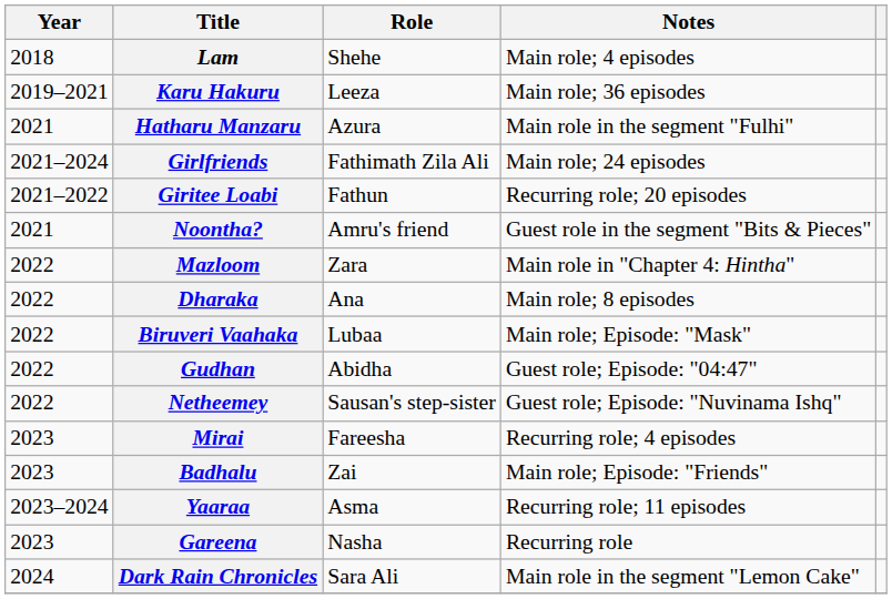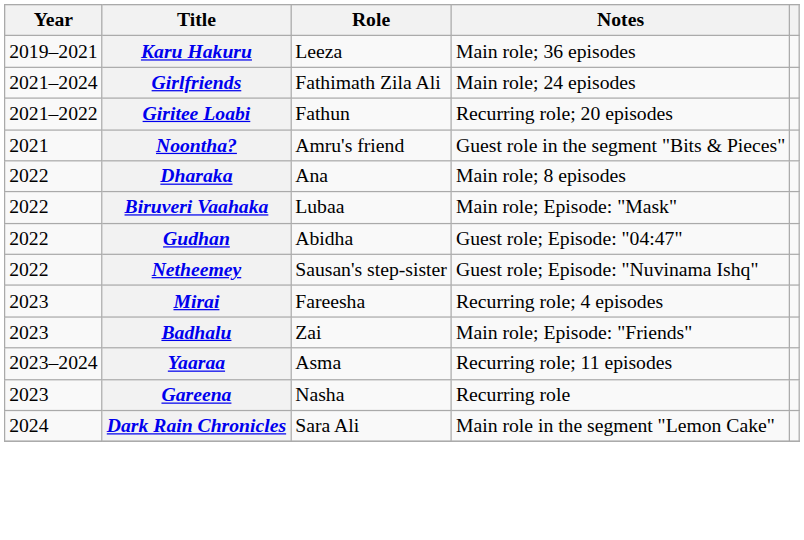 <table class="wikitable sortable plainrowheaders">
 <tr style="background:#ccc; text-align:center;">
 <th scope="col">Year</th>
 <th scope="col">Title</th>
 <th scope="col">Role</th>
 <th scope="col">Notes</th>
 <th scope="col" class="unsortable"></th>
 </tr>
 <tr>
-<td>2018</td>
-<th scope="row"><em>Lam</em></th>
-<td>Shehe</td>
-<td>Main role; 4 episodes</td>
-<td style="text-align: center;"></td>
-</tr>
-<tr>
 <td>2019–2021</td>
 <th scope="row"><em><a href='#'>Karu Hakuru</a></em></th>
 <td>Leeza</td>
 <td>Main role; 36 episodes</td>
-<td style="text-align: center;"></td>
-</tr>
-<tr>
-<td>2021</td>
-<th scope="row"><em><a href='#'>Hatharu Manzaru</a></em></th>
-<td>Azura</td>
-<td>Main role in the segment "Fulhi"</td>
 <td style="text-align: center;"></td>
 </tr>
 <tr>
 <td>2021–2024</td>
 <th scope="row"><em><a href='#'>Girlfriends</a></em></th>
 <td>Fathimath Zila Ali</td>
 <td>Main role; 24 episodes</td>
 <td style="text-align: center;"></td>
 </tr>
 <tr>
 <td>2021–2022</td>
 <th scope="row"><em><a href='#'>Giritee Loabi</a></em></th>
 <td>Fathun</td>
 <td>Recurring role; 20 episodes</td>
 <td style="text-align: center;"></td>
 </tr>
 <tr>
 <td>2021</td>
 <th scope="row"><em><a href='#'>Noontha?</a></em></th>
 <td>Amru's friend</td>
 <td>Guest role in the segment "Bits & Pieces"</td>
-<td style="text-align: center;"></td>
-</tr>
-<tr>
-<td>2022</td>
-<th scope="row"><em><a href='#'>Mazloom</a></em></th>
-<td>Zara</td>
-<td>Main role in "Chapter 4: <em>Hintha</em>"</td>
 <td style="text-align: center;"></td>
 </tr>
 <tr>
 <td>2022</td>
 <th scope="row"><em><a href='#'>Dharaka</a></em></th>
 <td>Ana</td>
 <td>Main role; 8 episodes</td>
 <td style="text-align: center;"></td>
 </tr>
 <tr>
 <td>2022</td>
 <th scope="row"><em><a href='#'>Biruveri Vaahaka</a></em></th>
 <td>Lubaa</td>
 <td>Main role; Episode: "Mask"</td>
 <td style="text-align: center;"></td>
 </tr>
 <tr>
 <td>2022</td>
 <th scope="row"><em><a href='#'>Gudhan</a></em></th>
 <td>Abidha</td>
 <td>Guest role; Episode: "04:47"</td>
 <td style="text-align: center;"></td>
 </tr>
 <tr>
 <td>2022</td>
 <th scope="row"><em><a href='#'>Netheemey</a></em></th>
 <td>Sausan's step-sister</td>
 <td>Guest role; Episode: "Nuvinama Ishq"</td>
 <td style="text-align: center;"></td>
 </tr>
 <tr>
 <td>2023</td>
 <th scope="row"><em><a href='#'>Mirai</a></em></th>
 <td>Fareesha</td>
 <td>Recurring role; 4 episodes</td>
 <td style="text-align: center;"></td>
 </tr>
 <tr>
 <td>2023</td>
 <th scope="row"><em><a href='#'>Badhalu</a></em></th>
 <td>Zai</td>
 <td>Main role; Episode: "Friends"</td>
 <td style="text-align: center;"></td>
 </tr>
 <tr>
 <td>2023–2024</td>
 <th scope="row"><em><a href='#'>Yaaraa</a></em></th>
 <td>Asma</td>
 <td>Recurring role; 11 episodes</td>
 <td style="text-align: center;"></td>
 </tr>
 <tr>
 <td>2023</td>
 <th scope="row"><em><a href='#'>Gareena</a></em></th>
 <td>Nasha</td>
 <td>Recurring role</td>
 <td style="text-align: center;"></td>
 </tr>
 <tr>
 <td>2024</td>
 <th scope="row"><em><a href='#'>Dark Rain Chronicles</a></em></th>
 <td>Sara Ali</td>
 <td>Main role in the segment "Lemon Cake"</td>
 <td style="text-align: center;"></td>
 </tr>
 <tr>
 </tr>
 </table>
